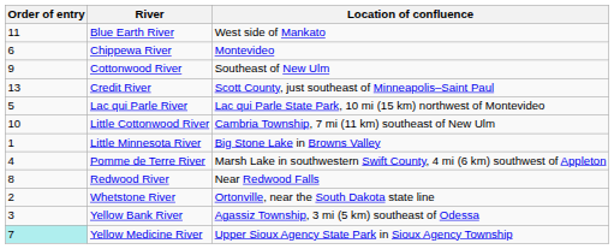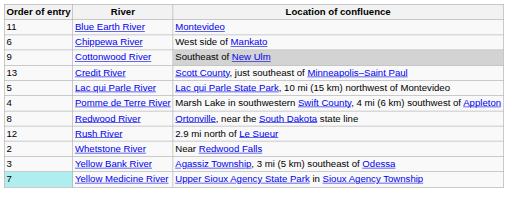 <table class="wikitable sortable">
 <tr>
 <th>Order of entry</th>
 <th>River</th>
 <th>Location of confluence</th>
 </tr>
 <tr>
 <td>11</td>
 <td><a href='#'>Blue Earth River</a></td>
-<td>West side of <a href='#'>Mankato</a></td>
+<td><a href='#'>Montevideo</a></td>
 </tr>
 <tr>
 <td>6</td>
 <td><a href='#'>Chippewa River</a></td>
-<td><a href='#'>Montevideo</a></td>
+<td>West side of <a href='#'>Mankato</a></td>
 </tr>
 <tr>
 <td>9</td>
 <td><a href='#'>Cottonwood River</a></td>
-<td>Southeast of <a href='#'>New Ulm</a></td>
+<td style="background: lightgrey;">Southeast of <a href='#'>New Ulm</a></td>
 </tr>
 <tr>
 <td>13</td>
 <td><a href='#'>Credit River</a></td>
 <td><a href='#'>Scott County</a>, just southeast of <a href='#'>Minneapolis–Saint Paul</a></td>
 </tr>
 <tr>
 <td>5</td>
 <td><a href='#'>Lac qui Parle River</a></td>
 <td><a href='#'>Lac qui Parle State Park</a>, 10 mi (15 km) northwest of Montevideo</td>
 </tr>
 <tr>
-<td>10</td>
-<td><a href='#'>Little Cottonwood River</a></td>
-<td><a href='#'>Cambria Township</a>, 7 mi (11 km) southeast of New Ulm</td>
-</tr>
-<tr>
-<td>1</td>
-<td><a href='#'>Little Minnesota River</a></td>
-<td><a href='#'>Big Stone Lake</a> in <a href='#'>Browns Valley</a></td>
-</tr>
-<tr>
 <td>4</td>
 <td><a href='#'>Pomme de Terre River</a></td>
 <td>Marsh Lake in southwestern <a href='#'>Swift County</a>, 4 mi (6 km) southwest of <a href='#'>Appleton</a></td>
 </tr>
 <tr>
 <td>8</td>
 <td><a href='#'>Redwood River</a></td>
-<td>Near <a href='#'>Redwood Falls</a></td>
+<td><a href='#'>Ortonville</a>, near the <a href='#'>South Dakota</a> state line</td>
+</tr>
+<tr>
+<td>12</td>
+<td><a href='#'>Rush River</a></td>
+<td>2.9 mi north of <a href='#'>Le Sueur</a></td>
 </tr>
 <tr>
 <td>2</td>
 <td><a href='#'>Whetstone River</a></td>
-<td><a href='#'>Ortonville</a>, near the <a href='#'>South Dakota</a> state line</td>
+<td>Near <a href='#'>Redwood Falls</a></td>
 </tr>
 <tr>
 <td>3</td>
 <td><a href='#'>Yellow Bank River</a></td>
 <td><a href='#'>Agassiz Township</a>, 3 mi (5 km) southeast of <a href='#'>Odessa</a></td>
 </tr>
 <tr>
 <td style="background: paleturquoise;">7</td>
 <td><a href='#'>Yellow Medicine River</a></td>
 <td><a href='#'>Upper Sioux Agency State Park</a> in <a href='#'>Sioux Agency Township</a></td>
 </tr>
 </table>
